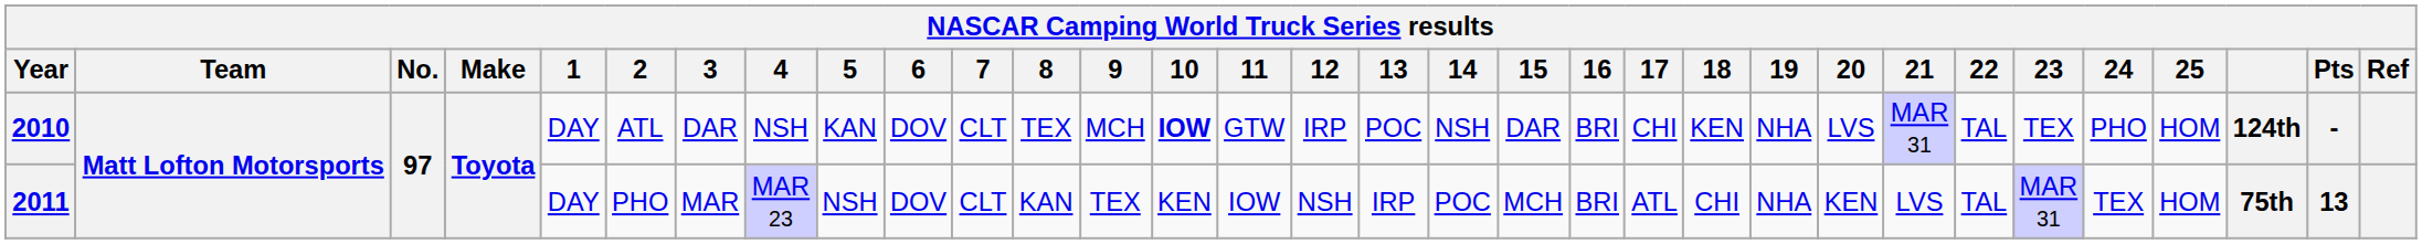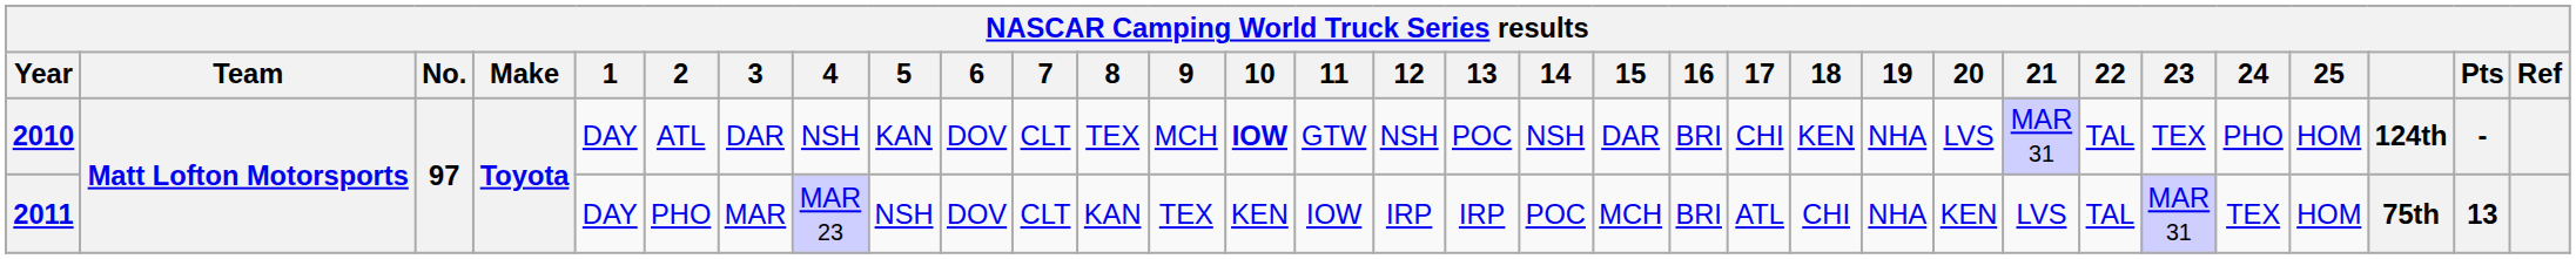 <table class="wikitable" style="text-align:center; font-size:75%">
 <tr>
 <th colspan=45><a href='#'>NASCAR Camping World Truck Series</a> results</th>
 </tr>
 <tr>
 <th>Year</th>
 <th>Team</th>
 <th>No.</th>
 <th>Make</th>
 <th>1</th>
 <th>2</th>
 <th>3</th>
 <th>4</th>
 <th>5</th>
 <th>6</th>
 <th>7</th>
 <th>8</th>
 <th>9</th>
 <th>10</th>
 <th>11</th>
 <th>12</th>
 <th>13</th>
 <th>14</th>
 <th>15</th>
 <th>16</th>
 <th>17</th>
 <th>18</th>
 <th>19</th>
 <th>20</th>
 <th>21</th>
 <th>22</th>
 <th>23</th>
 <th>24</th>
 <th>25</th>
 <th></th>
 <th>Pts</th>
 <th>Ref</th>
 </tr>
 <tr>
 <th><a href='#'>2010</a></th>
 <th rowspan=2><a href='#'>Matt Lofton Motorsports</a></th>
 <th rowspan=2>97</th>
 <th rowspan=2><a href='#'>Toyota</a></th>
 <td><a href='#'>DAY</a></td>
 <td><a href='#'>ATL</a></td>
 <td><a href='#'>DAR</a></td>
 <td><a href='#'>NSH</a></td>
 <td><a href='#'>KAN</a></td>
 <td><a href='#'>DOV</a></td>
 <td><a href='#'>CLT</a></td>
 <td><a href='#'>TEX</a></td>
 <td><a href='#'>MCH</a></td>
 <td><strong><a href='#'>IOW</a></strong></td>
 <td><a href='#'>GTW</a></td>
-<td><a href='#'>IRP</a></td>
+<td><a href='#'>NSH</a></td>
 <td><a href='#'>POC</a></td>
 <td><a href='#'>NSH</a></td>
 <td><a href='#'>DAR</a></td>
 <td><a href='#'>BRI</a></td>
 <td><a href='#'>CHI</a></td>
 <td><a href='#'>KEN</a></td>
 <td><a href='#'>NHA</a></td>
 <td><a href='#'>LVS</a></td>
 <td style="background:#CFCFFF;"><a href='#'>MAR</a><br><small>31</small></td>
 <td><a href='#'>TAL</a></td>
 <td><a href='#'>TEX</a></td>
 <td><a href='#'>PHO</a></td>
 <td><a href='#'>HOM</a></td>
 <th>124th</th>
 <th>-</th>
 <th></th>
 </tr>
 <tr>
 <th><a href='#'>2011</a></th>
 <td><a href='#'>DAY</a></td>
 <td><a href='#'>PHO</a></td>
 <td><a href='#'>MAR</a></td>
 <td style="background:#CFCFFF;"><a href='#'>MAR</a><br><small>23</small></td>
 <td><a href='#'>NSH</a></td>
 <td><a href='#'>DOV</a></td>
 <td><a href='#'>CLT</a></td>
 <td><a href='#'>KAN</a></td>
 <td><a href='#'>TEX</a></td>
 <td><a href='#'>KEN</a></td>
 <td><a href='#'>IOW</a></td>
-<td><a href='#'>NSH</a></td>
+<td><a href='#'>IRP</a></td>
 <td><a href='#'>IRP</a></td>
 <td><a href='#'>POC</a></td>
 <td><a href='#'>MCH</a></td>
 <td><a href='#'>BRI</a></td>
 <td><a href='#'>ATL</a></td>
 <td><a href='#'>CHI</a></td>
 <td><a href='#'>NHA</a></td>
 <td><a href='#'>KEN</a></td>
 <td><a href='#'>LVS</a></td>
 <td><a href='#'>TAL</a></td>
 <td style="background:#CFCFFF;"><a href='#'>MAR</a><br><small>31</small></td>
 <td><a href='#'>TEX</a></td>
 <td><a href='#'>HOM</a></td>
 <th>75th</th>
 <th>13</th>
 <th></th>
 </tr>
 </table>
